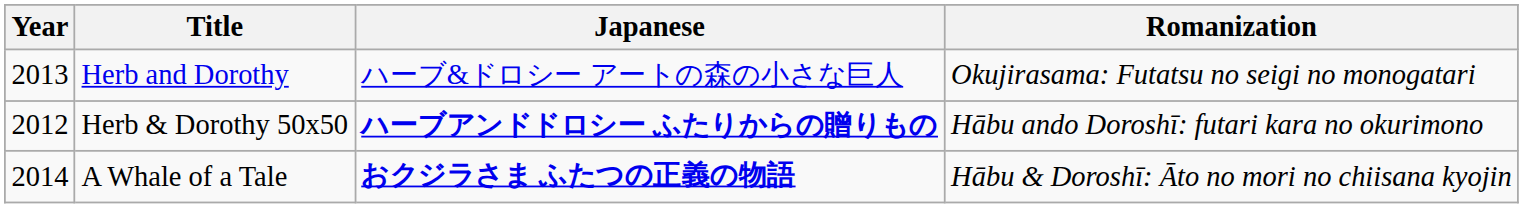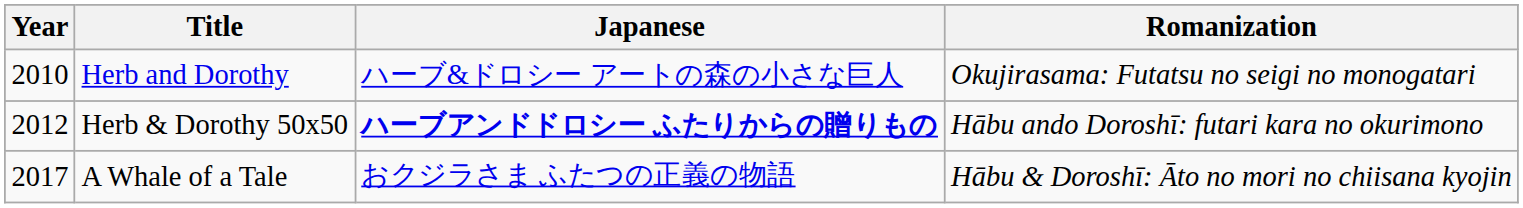 <table class="wikitable">
 <tr>
 <th>Year</th>
 <th>Title</th>
 <th>Japanese</th>
 <th>Romanization</th>
 </tr>
 <tr>
-<td>2013</td>
+<td>2010</td>
 <td><a href='#'>Herb and Dorothy</a></td>
 <td><a href='#'>ハーブ&ドロシー アートの森の小さな巨人</a></td>
 <td><em>Okujirasama: Futatsu no seigi no monogatari</em></td>
 </tr>
 <tr>
 <td>2012</td>
 <td>Herb & Dorothy 50x50</td>
 <td><strong><a href='#'>ハーブアンドドロシー ふたりからの贈りもの</a></strong></td>
 <td><em>Hābu ando Doroshī: futari kara no okurimono</em></td>
 </tr>
 <tr>
-<td>2014</td>
+<td>2017</td>
 <td>A Whale of a Tale</td>
-<td><strong><a href='#'>おクジラさま ふたつの正義の物語</a></strong></td>
+<td><a href='#'>おクジラさま ふたつの正義の物語</a></td>
 <td><em>Hābu & Doroshī: Āto no mori no chiisana kyojin</em></td>
 </tr>
 </table>
